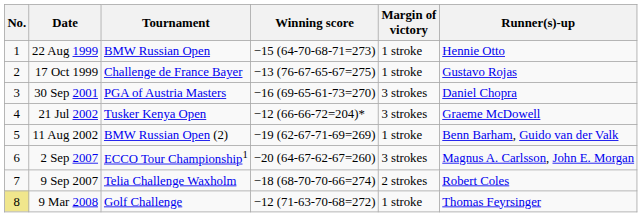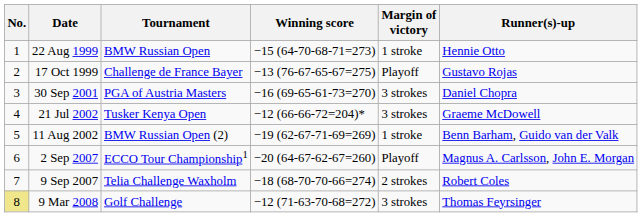 <table class="wikitable" style="font-size:95%;">
 <tr>
 <th>No.</th>
 <th>Date</th>
 <th>Tournament</th>
 <th>Winning score</th>
 <th>Margin of<br>victory</th>
 <th>Runner(s)-up</th>
 </tr>
 <tr>
 <td align=center>1</td>
 <td align=right>22 Aug <a href='#'>1999</a></td>
 <td><a href='#'>BMW Russian Open</a></td>
 <td>−15 (64-70-68-71=273)</td>
 <td>1 stroke</td>
 <td> <a href='#'>Hennie Otto</a></td>
 </tr>
 <tr>
 <td align=center>2</td>
 <td align=right>17 Oct 1999</td>
 <td><a href='#'>Challenge de France Bayer</a></td>
 <td>−13 (76-67-65-67=275)</td>
-<td>1 stroke</td>
+<td>Playoff</td>
 <td> <a href='#'>Gustavo Rojas</a></td>
 </tr>
 <tr>
 <td align=center>3</td>
 <td align=right>30 Sep <a href='#'>2001</a></td>
 <td><a href='#'>PGA of Austria Masters</a></td>
 <td>−16 (69-65-61-73=270)</td>
 <td>3 strokes</td>
 <td> <a href='#'>Daniel Chopra</a></td>
 </tr>
 <tr>
 <td align=center>4</td>
 <td align=right>21 Jul <a href='#'>2002</a></td>
 <td><a href='#'>Tusker Kenya Open</a></td>
 <td>−12 (66-66-72=204)*</td>
 <td>3 strokes</td>
 <td> <a href='#'>Graeme McDowell</a></td>
 </tr>
 <tr>
 <td align=center>5</td>
 <td align=right>11 Aug 2002</td>
 <td><a href='#'>BMW Russian Open</a> (2)</td>
 <td>−19 (62-67-71-69=269)</td>
 <td>1 stroke</td>
 <td> <a href='#'>Benn Barham</a>,  <a href='#'>Guido van der Valk</a></td>
 </tr>
 <tr>
 <td align=center>6</td>
 <td align=right>2 Sep <a href='#'>2007</a></td>
 <td><a href='#'>ECCO Tour Championship</a><sup>1</sup></td>
 <td>−20 (64-67-62-67=260)</td>
-<td>3 strokes</td>
+<td>Playoff</td>
 <td> <a href='#'>Magnus A. Carlsson</a>,  <a href='#'>John E. Morgan</a></td>
 </tr>
 <tr>
 <td align=center>7</td>
 <td align=right>9 Sep 2007</td>
 <td><a href='#'>Telia Challenge Waxholm</a></td>
 <td>−18 (68-70-70-66=274)</td>
 <td>2 strokes</td>
 <td> <a href='#'>Robert Coles</a></td>
 </tr>
 <tr>
 <td align=center style="background: khaki;">8</td>
 <td align=right>9 Mar <a href='#'>2008</a></td>
 <td><a href='#'>Golf Challenge</a></td>
 <td>−12 (71-63-70-68=272)</td>
-<td>1 stroke</td>
+<td>3 strokes</td>
 <td> <a href='#'>Thomas Feyrsinger</a></td>
 </tr>
 </table>
